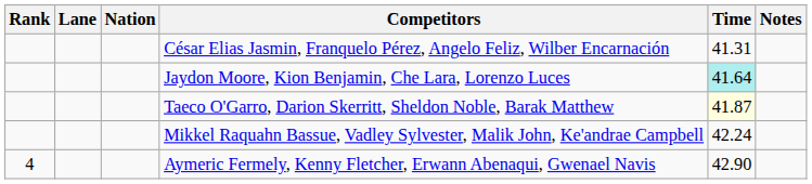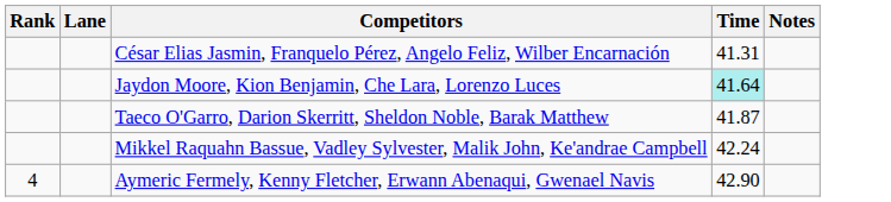 <table class="wikitable sortable" style="text-align:center; font-size:95%">
 <tr>
 <th>Rank</th>
 <th>Lane</th>
-<th>Nation</th>
 <th>Competitors</th>
 <th>Time</th>
 <th>Notes</th>
 </tr>
 <tr>
 <td></td>
 <td></td>
-<td align=left></td>
 <td align=left><a href='#'>César Elias Jasmin</a>, <a href='#'>Franquelo Pérez</a>, <a href='#'>Angelo Feliz</a>, <a href='#'>Wilber Encarnación</a></td>
 <td>41.31</td>
 <td></td>
 </tr>
 <tr>
 <td></td>
 <td></td>
-<td align=left></td>
 <td align=left><a href='#'>Jaydon Moore</a>, <a href='#'>Kion Benjamin</a>, <a href='#'>Che Lara</a>, <a href='#'>Lorenzo Luces</a></td>
 <td style="background: paleturquoise;">41.64</td>
 <td></td>
 </tr>
 <tr>
 <td></td>
 <td></td>
-<td align=left></td>
 <td align=left><a href='#'>Taeco O'Garro</a>, <a href='#'>Darion Skerritt</a>, <a href='#'>Sheldon Noble</a>, <a href='#'>Barak Matthew</a></td>
-<td style="background: lightyellow;">41.87</td>
+<td>41.87</td>
 <td></td>
 </tr>
 <tr>
 <td></td>
 <td></td>
-<td align=left></td>
 <td align=left><a href='#'>Mikkel Raquahn Bassue</a>, <a href='#'>Vadley Sylvester</a>, <a href='#'>Malik John</a>, <a href='#'>Ke'andrae Campbell</a></td>
 <td>42.24</td>
 <td></td>
 </tr>
 <tr>
 <td>4</td>
 <td></td>
-<td align=left></td>
 <td align=left><a href='#'>Aymeric Fermely</a>, <a href='#'>Kenny Fletcher</a>, <a href='#'>Erwann Abenaqui</a>, <a href='#'>Gwenael Navis</a></td>
 <td>42.90</td>
 <td></td>
 </tr>
 </table>
